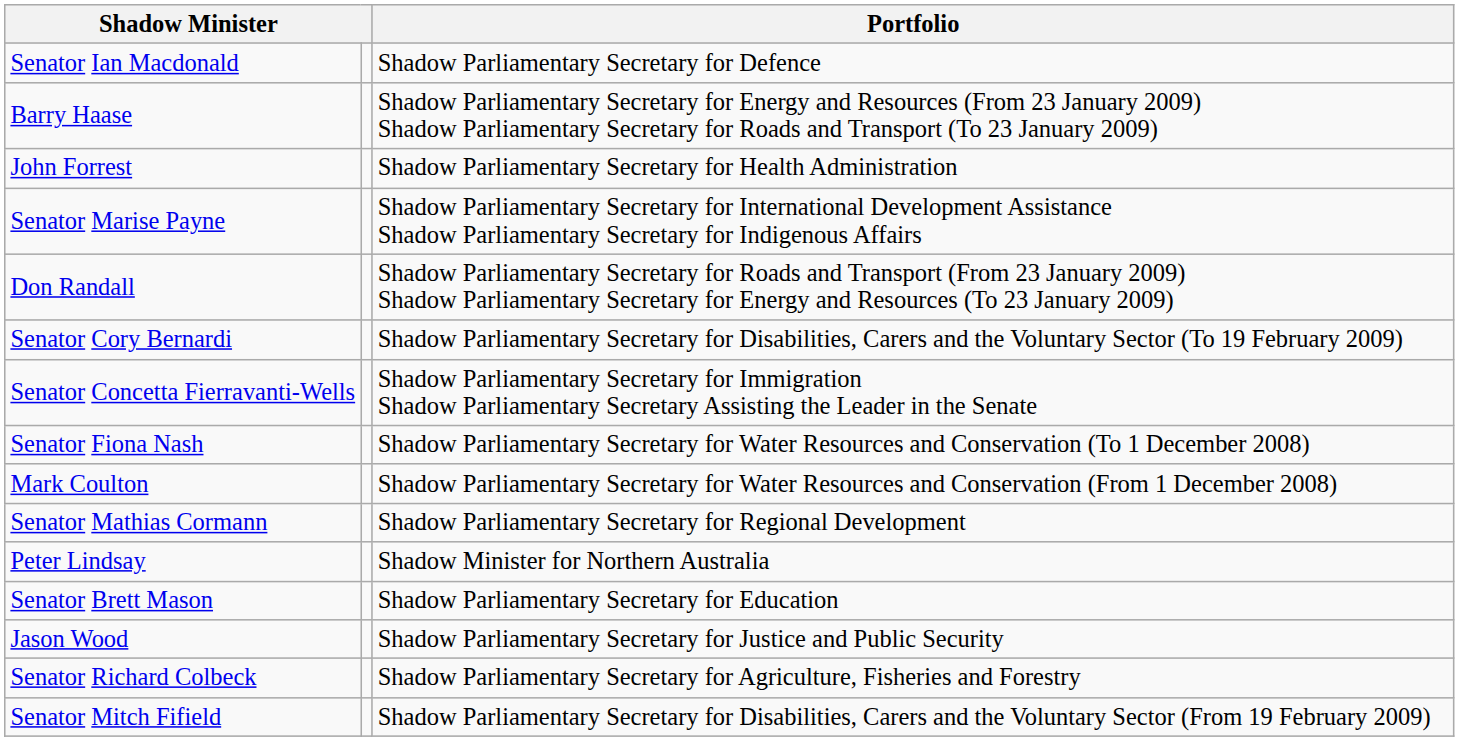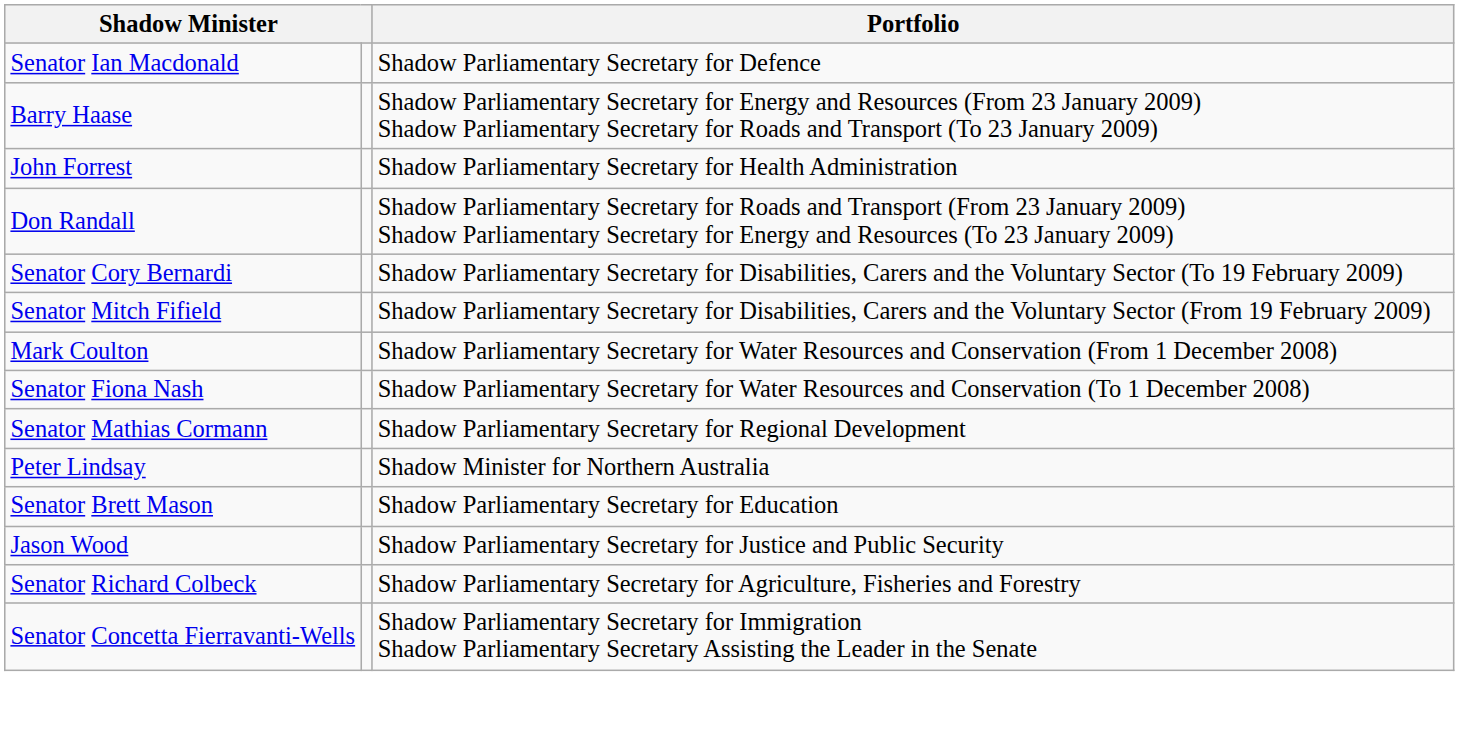 <table class="wikitable">
 <tr>
 <th width=80 colspan="2">Shadow Minister</th>
 <th width=700>Portfolio</th>
 </tr>
 <tr>
 <td><a href='#'>Senator</a> <a href='#'>Ian Macdonald</a></td>
 <td></td>
 <td>Shadow Parliamentary Secretary for Defence</td>
 </tr>
 <tr>
 <td><a href='#'>Barry Haase</a> </td>
 <td></td>
 <td>Shadow Parliamentary Secretary for Energy and Resources (From 23 January 2009)<br>Shadow Parliamentary Secretary for Roads and Transport (To 23 January 2009)</td>
 </tr>
 <tr>
 <td><a href='#'>John Forrest</a> </td>
 <td></td>
 <td>Shadow Parliamentary Secretary for Health Administration</td>
 </tr>
 <tr>
-<td><a href='#'>Senator</a> <a href='#'>Marise Payne</a></td>
-<td></td>
-<td>Shadow Parliamentary Secretary for International Development Assistance<br>Shadow Parliamentary Secretary for Indigenous Affairs</td>
-</tr>
-<tr>
 <td><a href='#'>Don Randall</a> </td>
 <td></td>
 <td>Shadow Parliamentary Secretary for Roads and Transport (From 23 January 2009)<br>Shadow Parliamentary Secretary for Energy and Resources (To 23 January 2009)</td>
 </tr>
 <tr>
 <td><a href='#'>Senator</a> <a href='#'>Cory Bernardi</a></td>
 <td></td>
 <td>Shadow Parliamentary Secretary for Disabilities, Carers and the Voluntary Sector (To 19 February 2009)</td>
 </tr>
 <tr>
-<td><a href='#'>Senator</a> <a href='#'>Concetta Fierravanti-Wells</a></td>
+<td><a href='#'>Senator</a> <a href='#'>Mitch Fifield</a></td>
 <td></td>
-<td>Shadow Parliamentary Secretary for Immigration<br>Shadow Parliamentary Secretary Assisting the Leader in the Senate</td>
+<td>Shadow Parliamentary Secretary for Disabilities, Carers and the Voluntary Sector (From 19 February 2009)</td>
+</tr>
+<tr>
+<td><a href='#'>Mark Coulton</a> </td>
+<td></td>
+<td>Shadow Parliamentary Secretary for Water Resources and Conservation (From 1 December 2008)</td>
 </tr>
 <tr>
 <td><a href='#'>Senator</a> <a href='#'>Fiona Nash</a></td>
 <td></td>
 <td>Shadow Parliamentary Secretary for Water Resources and Conservation (To 1 December 2008)</td>
-</tr>
-<tr>
-<td><a href='#'>Mark Coulton</a> </td>
-<td></td>
-<td>Shadow Parliamentary Secretary for Water Resources and Conservation (From 1 December 2008)</td>
 </tr>
 <tr>
 <td><a href='#'>Senator</a> <a href='#'>Mathias Cormann</a></td>
 <td></td>
 <td>Shadow Parliamentary Secretary for Regional Development</td>
 </tr>
 <tr>
 <td><a href='#'>Peter Lindsay</a> </td>
 <td></td>
 <td>Shadow Minister for Northern Australia</td>
 </tr>
 <tr>
 <td><a href='#'>Senator</a> <a href='#'>Brett Mason</a></td>
 <td></td>
 <td>Shadow Parliamentary Secretary for Education</td>
 </tr>
 <tr>
 <td><a href='#'>Jason Wood</a> </td>
 <td></td>
 <td>Shadow Parliamentary Secretary for Justice and Public Security</td>
 </tr>
 <tr>
 <td><a href='#'>Senator</a> <a href='#'>Richard Colbeck</a></td>
 <td></td>
 <td>Shadow Parliamentary Secretary for Agriculture, Fisheries and Forestry</td>
 </tr>
 <tr>
-<td><a href='#'>Senator</a> <a href='#'>Mitch Fifield</a></td>
+<td><a href='#'>Senator</a> <a href='#'>Concetta Fierravanti-Wells</a></td>
 <td></td>
-<td>Shadow Parliamentary Secretary for Disabilities, Carers and the Voluntary Sector (From 19 February 2009)</td>
+<td>Shadow Parliamentary Secretary for Immigration<br>Shadow Parliamentary Secretary Assisting the Leader in the Senate</td>
 </tr>
 </table>
